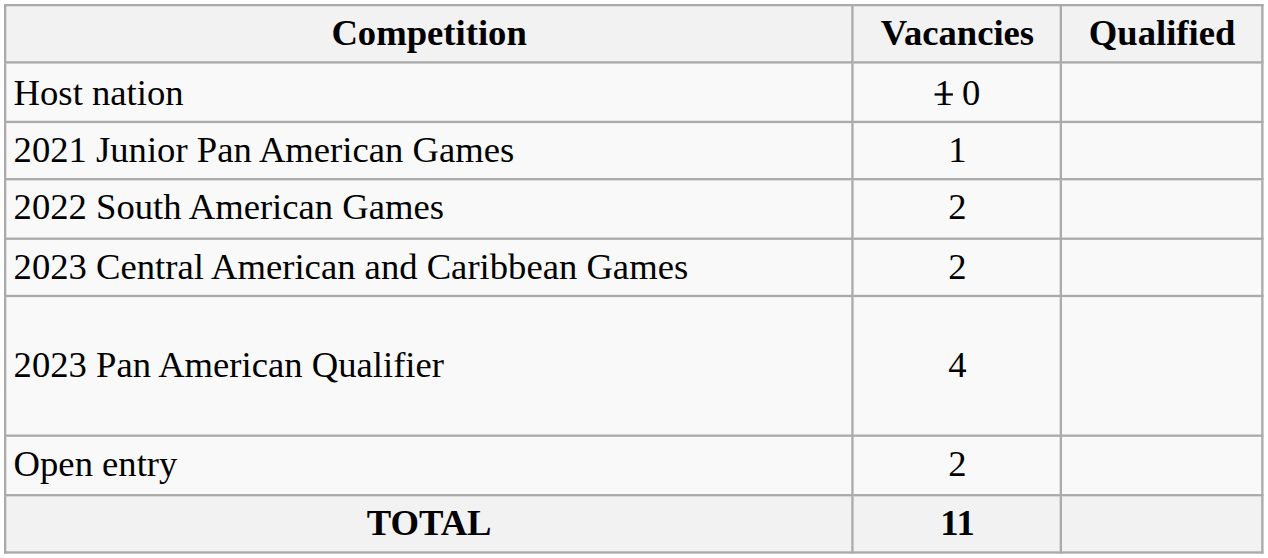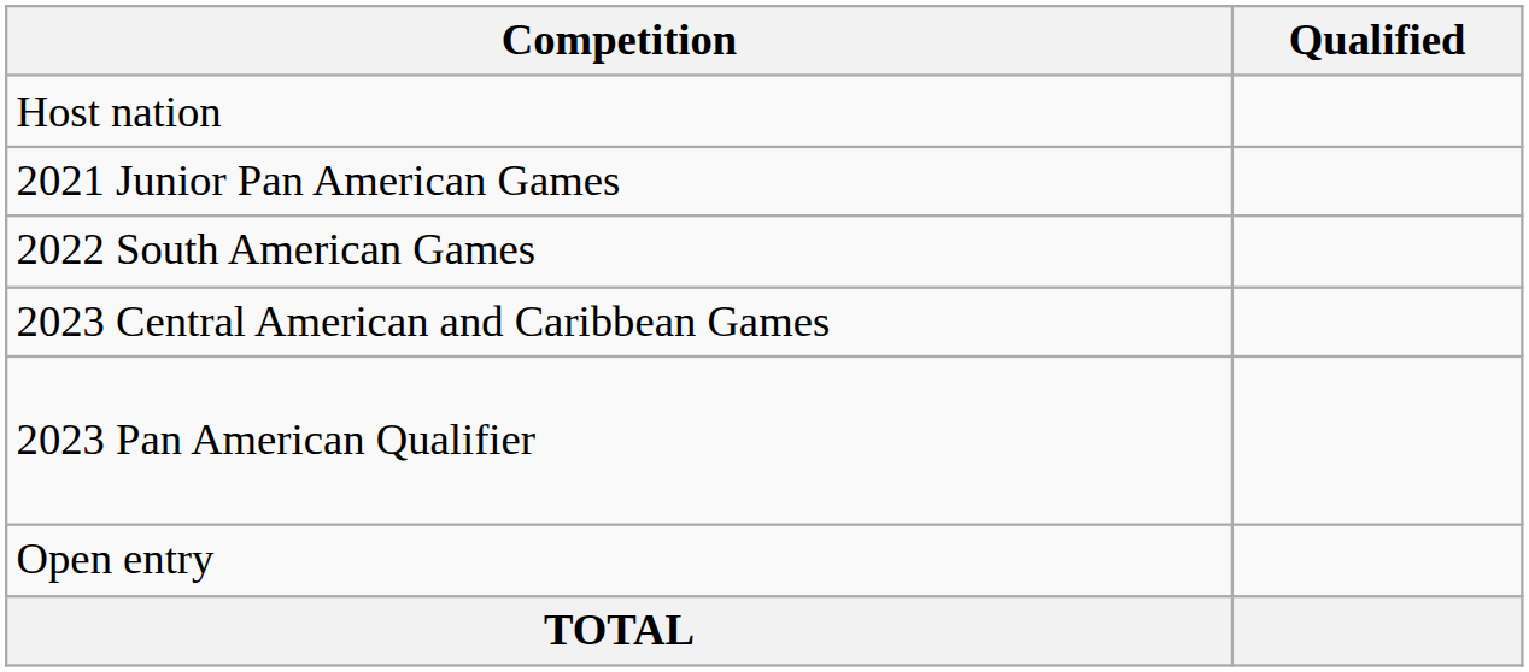 <table class = "wikitable" width=550>
 <tr>
 <th>Competition</th>
-<th>Vacancies</th>
 <th>Qualified</th>
 </tr>
 <tr>
 <td>Host nation</td>
-<td align="center"><s>1</s> 0</td>
 <td><s></s></td>
 </tr>
 <tr>
 <td>2021 Junior Pan American Games</td>
-<td align="center">1</td>
 <td></td>
 </tr>
 <tr>
 <td>2022 South American Games</td>
-<td align="center">2</td>
 <td><br></td>
 </tr>
 <tr>
 <td>2023 Central American and Caribbean Games</td>
-<td align="center">2</td>
 <td><br></td>
 </tr>
 <tr>
 <td>2023 Pan American Qualifier</td>
-<td align="center">4</td>
 <td><br><br><br></td>
 </tr>
 <tr>
 <td>Open entry</td>
-<td align="center">2</td>
 <td><br></td>
 </tr>
 <tr>
 <th>TOTAL</th>
-<th>11</th>
 <th></th>
 </tr>
 </table>
